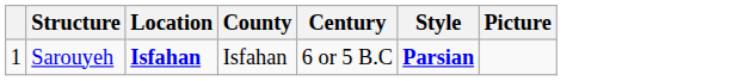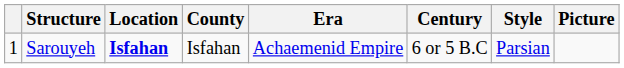 <table class="sortable wikitable">
 <tr>
 <th></th>
 <th>Structure</th>
 <th>Location</th>
 <th>County</th>
+<th>Era</th>
 <th>Century</th>
 <th>Style</th>
 <th>Picture</th>
 </tr>
 <tr>
 <td>1</td>
 <td><a href='#'>Sarouyeh</a></td>
 <td><strong><a href='#'>Isfahan</a></strong></td>
 <td>Isfahan</td>
+<td><a href='#'>Achaemenid Empire</a></td>
 <td align="center">6 or 5 B.C</td>
-<td><strong><a href='#'>Parsian</a></strong></td>
+<td><a href='#'>Parsian</a></td>
 <td></td>
 </tr>
 </table>
